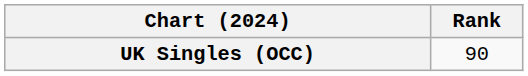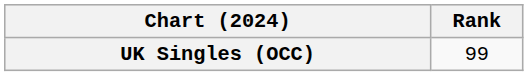 <table class="wikitable sortable plainrowheaders">
 <tr>
 <th style="width: 200pt;">Chart (2024)</th>
 <th style="width: 40pt;">Rank</th>
 </tr>
 <tr>
 <th scope="row">UK Singles (OCC)</th>
-<td align="center">90</td>
+<td align="center">99</td>
 </tr>
 </table>
